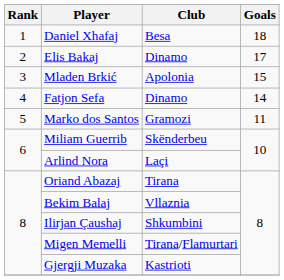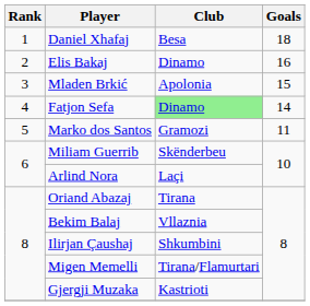 <table class="wikitable" style="text-align:center">
 <tr>
 <th>Rank</th>
 <th>Player</th>
 <th>Club</th>
 <th>Goals</th>
 </tr>
 <tr>
 <td>1</td>
 <td align="left"> <a href='#'>Daniel Xhafaj</a></td>
 <td align="left"><a href='#'>Besa</a></td>
 <td>18</td>
 </tr>
 <tr>
 <td>2</td>
 <td align="left"> <a href='#'>Elis Bakaj</a></td>
 <td align="left"><a href='#'>Dinamo</a></td>
-<td>17</td>
+<td>16</td>
 </tr>
 <tr>
 <td>3</td>
 <td align="left"> <a href='#'>Mladen Brkić</a></td>
 <td align="left"><a href='#'>Apolonia</a></td>
 <td>15</td>
 </tr>
 <tr>
 <td>4</td>
 <td align="left"> <a href='#'>Fatjon Sefa</a></td>
-<td align="left"><a href='#'>Dinamo</a></td>
+<td align="left" style="background: lightgreen;"><a href='#'>Dinamo</a></td>
 <td>14</td>
 </tr>
 <tr>
 <td>5</td>
 <td align="left"> <a href='#'>Marko dos Santos</a></td>
 <td align="left"><a href='#'>Gramozi</a></td>
 <td>11</td>
 </tr>
 <tr>
 <td rowspan="2">6</td>
 <td align="left"> <a href='#'>Miliam Guerrib</a></td>
 <td align="left"><a href='#'>Skënderbeu</a></td>
 <td rowspan="2">10</td>
 </tr>
 <tr>
 <td align="left"> <a href='#'>Arlind Nora</a></td>
 <td align="left"><a href='#'>Laçi</a></td>
 </tr>
 <tr>
 <td rowspan="5">8</td>
 <td align="left"> <a href='#'>Oriand Abazaj</a></td>
 <td align="left"><a href='#'>Tirana</a></td>
 <td rowspan="5">8</td>
 </tr>
 <tr>
 <td align="left"> <a href='#'>Bekim Balaj</a></td>
 <td align="left"><a href='#'>Vllaznia</a></td>
 </tr>
 <tr>
 <td align="left"> <a href='#'>Ilirjan Çaushaj</a></td>
 <td align="left"><a href='#'>Shkumbini</a></td>
 </tr>
 <tr>
 <td align="left"> <a href='#'>Migen Memelli</a></td>
 <td align="left"><a href='#'>Tirana</a>/<a href='#'>Flamurtari</a></td>
 </tr>
 <tr>
 <td align="left"> <a href='#'>Gjergji Muzaka</a></td>
 <td align="left"><a href='#'>Kastrioti</a></td>
 </tr>
 <tr>
 </tr>
 </table>
